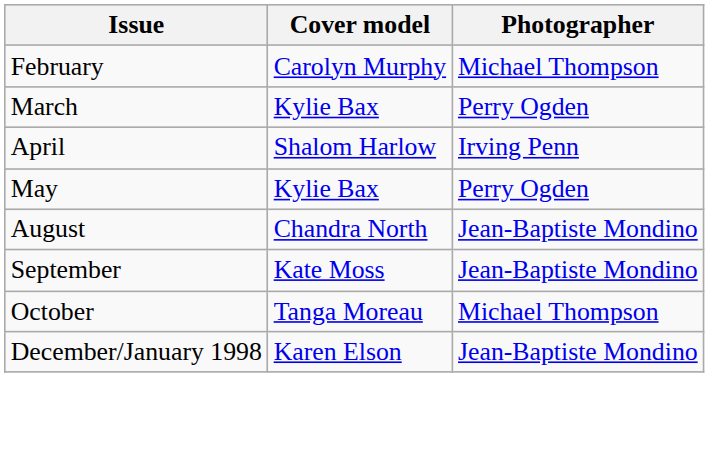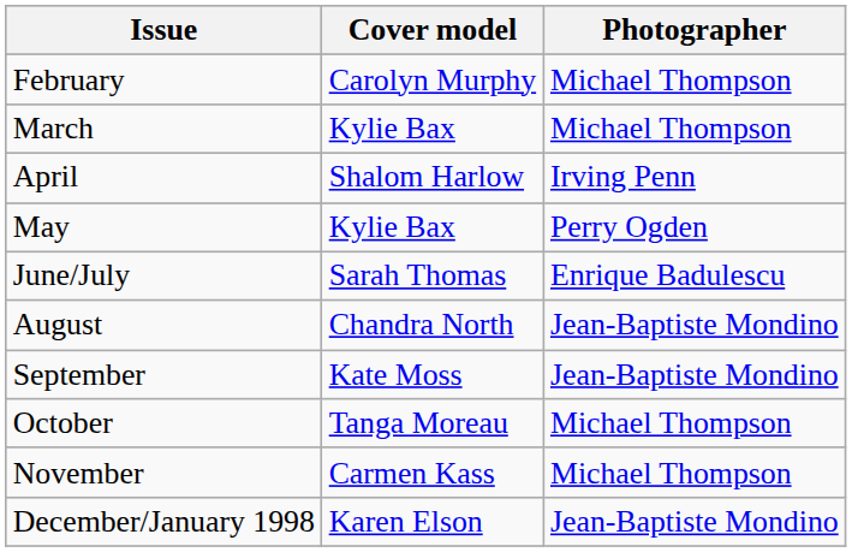 <table class="sortable wikitable">
 <tr>
 <th>Issue</th>
 <th>Cover model</th>
 <th>Photographer</th>
 </tr>
 <tr>
 <td>February</td>
 <td><a href='#'>Carolyn Murphy</a></td>
 <td><a href='#'>Michael Thompson</a></td>
 </tr>
 <tr>
 <td>March</td>
 <td><a href='#'>Kylie Bax</a></td>
-<td><a href='#'>Perry Ogden</a></td>
+<td><a href='#'>Michael Thompson</a></td>
 </tr>
 <tr>
 <td>April</td>
 <td><a href='#'>Shalom Harlow</a></td>
 <td><a href='#'>Irving Penn</a></td>
 </tr>
 <tr>
 <td>May</td>
 <td><a href='#'>Kylie Bax</a></td>
 <td><a href='#'>Perry Ogden</a></td>
+</tr>
+<tr>
+<td>June/July</td>
+<td><a href='#'>Sarah Thomas</a></td>
+<td><a href='#'>Enrique Badulescu</a></td>
 </tr>
 <tr>
 <td>August</td>
 <td><a href='#'>Chandra North</a></td>
 <td><a href='#'>Jean-Baptiste Mondino</a></td>
 </tr>
 <tr>
 <td>September</td>
 <td><a href='#'>Kate Moss</a></td>
 <td><a href='#'>Jean-Baptiste Mondino</a></td>
 </tr>
 <tr>
 <td>October</td>
 <td><a href='#'>Tanga Moreau</a></td>
 <td><a href='#'>Michael Thompson</a></td>
 </tr>
 <tr>
+<td>November</td>
+<td><a href='#'>Carmen Kass</a></td>
+<td><a href='#'>Michael Thompson</a></td>
+</tr>
+<tr>
 <td>December/January 1998</td>
 <td><a href='#'>Karen Elson</a></td>
 <td><a href='#'>Jean-Baptiste Mondino</a></td>
 </tr>
 </table>
